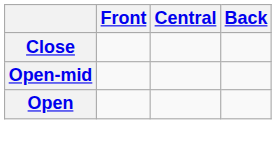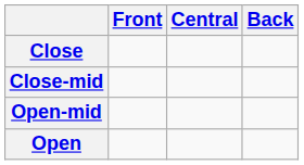 <table class="wikitable" style="text-align:center;">
 <tr>
 <th></th>
 <th><a href='#'>Front</a></th>
 <th><a href='#'>Central</a></th>
 <th><a href='#'>Back</a></th>
 </tr>
 <tr>
 <th><a href='#'>Close</a></th>
 <td> </td>
 <td></td>
 <td> </td>
 </tr>
 <tr>
+<th><a href='#'>Close-mid</a></th>
+<td></td>
+<td></td>
+<td></td>
+</tr>
+<tr>
 <th><a href='#'>Open-mid</a></th>
 <td> </td>
 <td></td>
 <td> </td>
 </tr>
 <tr>
 <th><a href='#'>Open</a></th>
 <td></td>
 <td> </td>
 <td></td>
 </tr>
 </table>
